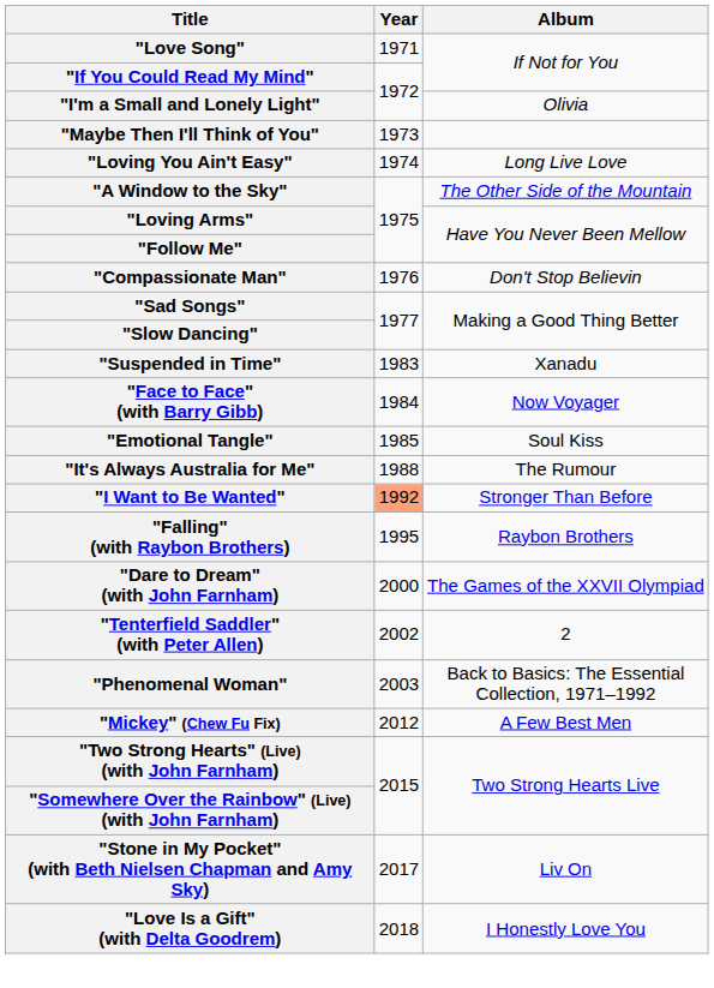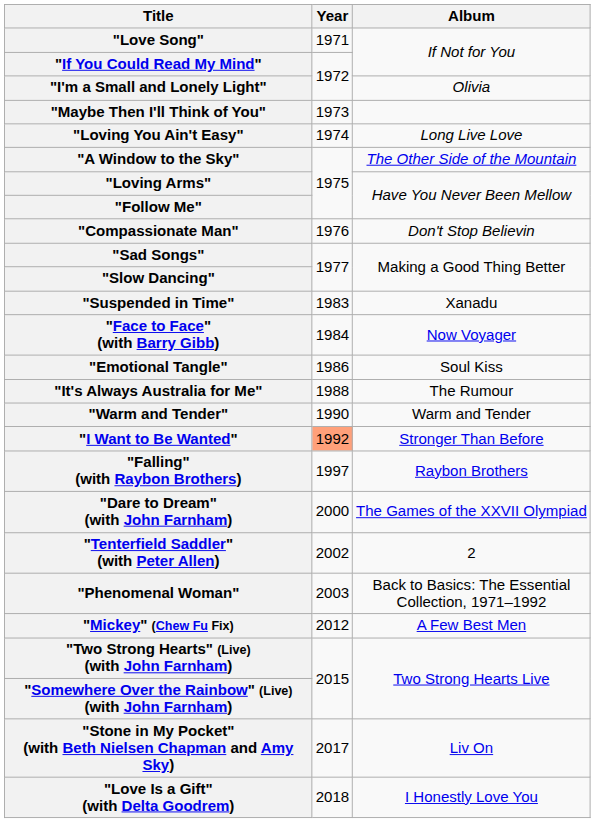 <table class="wikitable plainrowheaders" style="text-align:center;">
 <tr>
 <th scope="col" style="width:20em;">Title</th>
 <th scope="col">Year</th>
 <th scope="col">Album</th>
 </tr>
 <tr>
 <th scope="row">"Love Song"</th>
 <td>1971</td>
 <td rowspan="2"><em>If Not for You</em></td>
 </tr>
 <tr>
 <th scope="row">"<a href='#'>If You Could Read My Mind</a>"</th>
 <td rowspan="2">1972</td>
 </tr>
 <tr>
 <th scope="row">"I'm a Small and Lonely Light"</th>
 <td><em>Olivia</em></td>
 </tr>
 <tr>
 <th scope="row">"Maybe Then I'll Think of You"</th>
 <td>1973</td>
 <td></td>
 </tr>
 <tr>
 <th scope="row">"Loving You Ain't Easy"</th>
 <td>1974</td>
 <td><em>Long Live Love</em></td>
 </tr>
 <tr>
 <th scope="row">"A Window to the Sky"</th>
 <td rowspan="3">1975</td>
 <td><em><a href='#'>The Other Side of the Mountain</a></em></td>
 </tr>
 <tr>
 <th scope="row">"Loving Arms"</th>
 <td rowspan="2"><em>Have You Never Been Mellow</em></td>
 </tr>
 <tr>
 <th scope="row">"Follow Me"</th>
 </tr>
 <tr>
 <th scope="row">"Compassionate Man"</th>
 <td>1976</td>
 <td><em>Don't Stop Believin<strong></td>
 </tr>
 <tr>
 <th scope="row">"Sad Songs"</th>
 <td rowspan="2">1977</td>
 <td rowspan="2"></em>Making a Good Thing Better<em></td>
 </tr>
 <tr>
 <th scope="row">"Slow Dancing"</th>
 </tr>
 <tr>
 <th scope="row">"Suspended in Time"</th>
 <td>1983</td>
 <td></em>Xanadu<em></td>
 </tr>
 <tr>
 <th scope="row">"<a href='#'>Face to Face</a>"<br><span>(with <a href='#'>Barry Gibb</a>)</span></th>
 <td>1984</td>
 <td></em><a href='#'>Now Voyager</a><em></td>
 </tr>
 <tr>
 <th scope="row">"Emotional Tangle"</th>
-<td>1985</td>
+<td>1986</td>
 <td></em>Soul Kiss<em></td>
 </tr>
 <tr>
 <th scope="row">"It's Always Australia for Me"</th>
 <td>1988</td>
 <td></em>The Rumour<em></td>
 </tr>
 <tr>
+<th scope="row">"Warm and Tender"</th>
+<td>1990</td>
+<td></em>Warm and Tender<em></td>
+</tr>
+<tr>
 <th scope="row">"<a href='#'>I Want to Be Wanted</a>"</th>
 <td style="background: lightsalmon;">1992</td>
 <td></em><a href='#'>Stronger Than Before</a><em></td>
 </tr>
 <tr>
 <th scope="row">"Falling"<br><span>(with <a href='#'>Raybon Brothers</a>)</span></th>
-<td>1995</td>
+<td>1997</td>
 <td></em><a href='#'>Raybon Brothers</a><em></td>
 </tr>
 <tr>
 <th scope="row">"Dare to Dream"<br><span>(with <a href='#'>John Farnham</a>)</span></th>
 <td>2000</td>
 <td></em><a href='#'>The Games of the XXVII Olympiad</a><em></td>
 </tr>
 <tr>
 <th scope="row">"<a href='#'>Tenterfield Saddler</a>"<br><span>(with <a href='#'>Peter Allen</a>)</span></th>
 <td>2002</td>
 <td></em>2<em></td>
 </tr>
 <tr>
 <th scope="row">"Phenomenal Woman"</th>
 <td>2003</td>
 <td></em>Back to Basics: The Essential<br>Collection, 1971–1992<em></td>
 </tr>
 <tr>
 <th scope="row">"<a href='#'>Mickey</a>" <small>(<a href='#'>Chew Fu</a> Fix)</small></th>
 <td>2012</td>
 <td></em><a href='#'>A Few Best Men</a><em></td>
 </tr>
 <tr>
 <th scope="row">"Two Strong Hearts" <small>(Live)</small><br><span>(with <a href='#'>John Farnham</a>)</span></th>
 <td rowspan="2">2015</td>
 <td rowspan="2"></em><a href='#'>Two Strong Hearts Live</a><em></td>
 </tr>
 <tr>
 <th scope="row">"<a href='#'>Somewhere Over the Rainbow</a>" <small>(Live)</small><br><span>(with <a href='#'>John Farnham</a>)</span></th>
 </tr>
 <tr>
 <th scope="row">"Stone in My Pocket"<br><span>(with <a href='#'>Beth Nielsen Chapman</a> and <a href='#'>Amy Sky</a>)</span></th>
 <td>2017</td>
 <td></em><a href='#'>Liv On</a><em></td>
 </tr>
 <tr>
 <th scope="row">"Love Is a Gift"<br><span>(with <a href='#'>Delta Goodrem</a>)</span></th>
 <td>2018</td>
 <td></em><a href='#'>I Honestly Love You</a><em></td>
 </tr>
 </table>
